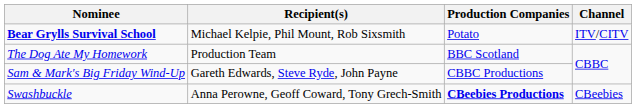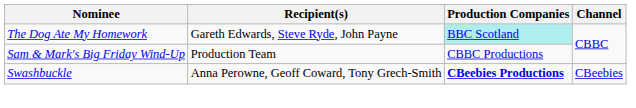 <table class="wikitable">
 <tr>
 <th>Nominee</th>
 <th>Recipient(s)</th>
 <th>Production Companies</th>
 <th>Channel</th>
 </tr>
 <tr>
-<td><strong><a href='#'>Bear Grylls Survival School</a></strong></td>
-<td>Michael Kelpie, Phil Mount, Rob Sixsmith</td>
-<td><a href='#'>Potato</a></td>
-<td><a href='#'>ITV</a>/<a href='#'>CITV</a></td>
-</tr>
-<tr>
 <td><em><a href='#'>The Dog Ate My Homework</a></em></td>
-<td>Production Team</td>
-<td><a href='#'>BBC Scotland</a></td>
+<td>Gareth Edwards, <a href='#'>Steve Ryde</a>, John Payne</td>
+<td style="background: paleturquoise;"><a href='#'>BBC Scotland</a></td>
 <td rowspan="2"><a href='#'>CBBC</a></td>
 </tr>
 <tr>
 <td><em><a href='#'>Sam & Mark's Big Friday Wind-Up</a></em></td>
-<td>Gareth Edwards, <a href='#'>Steve Ryde</a>, John Payne</td>
+<td>Production Team</td>
 <td><a href='#'>CBBC Productions</a></td>
 </tr>
 <tr>
 <td><em><a href='#'>Swashbuckle</a></em></td>
 <td>Anna Perowne, Geoff Coward, Tony Grech-Smith</td>
 <td><strong><a href='#'>CBeebies Productions</a></strong></td>
 <td><a href='#'>CBeebies</a></td>
 </tr>
 </table>
